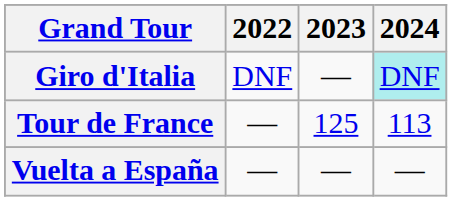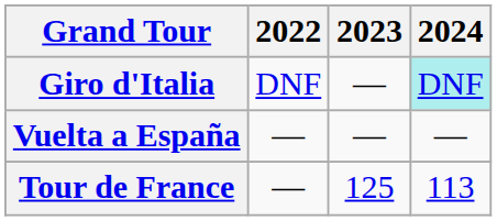 <table class="wikitable plainrowheaders">
 <tr>
 <th scope="col"><a href='#'>Grand Tour</a></th>
 <th scope="col">2022</th>
 <th scope="col">2023</th>
 <th scope="col">2024</th>
 </tr>
 <tr style="text-align:center;">
 <th scope="row"> <a href='#'>Giro d'Italia</a></th>
 <td><a href='#'>DNF</a></td>
 <td>—</td>
 <td style="background: paleturquoise;"><a href='#'>DNF</a></td>
 </tr>
 <tr style="text-align:center;">
+<th scope="row"> <a href='#'>Vuelta a España</a></th>
+<td>—</td>
+<td>—</td>
+<td>—</td>
+</tr>
+<tr style="text-align:center;">
 <th scope="row"> <a href='#'>Tour de France</a></th>
 <td>—</td>
 <td><a href='#'>125</a></td>
 <td><a href='#'>113</a></td>
 </tr>
-<tr style="text-align:center;">
-<th scope="row"> <a href='#'>Vuelta a España</a></th>
-<td>—</td>
-<td>—</td>
-<td>—</td>
-</tr>
 </table>
